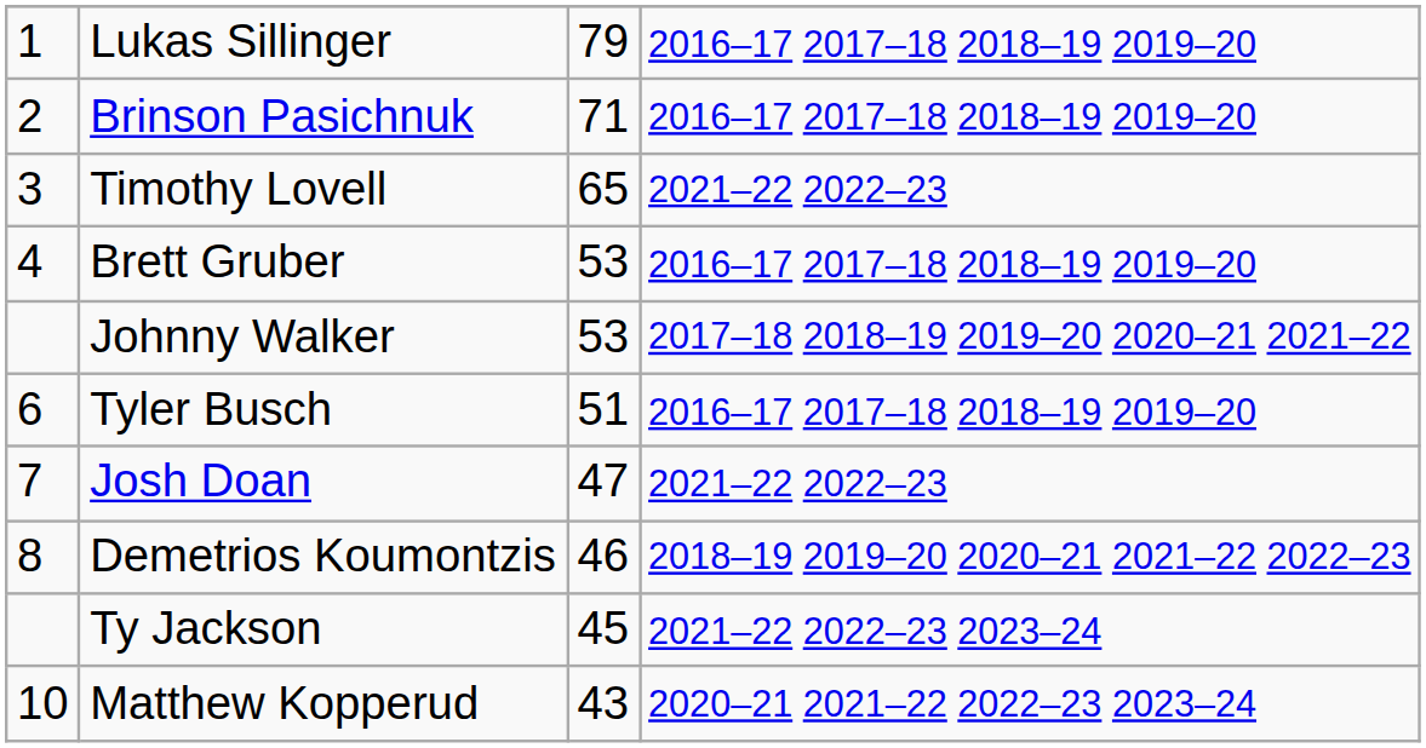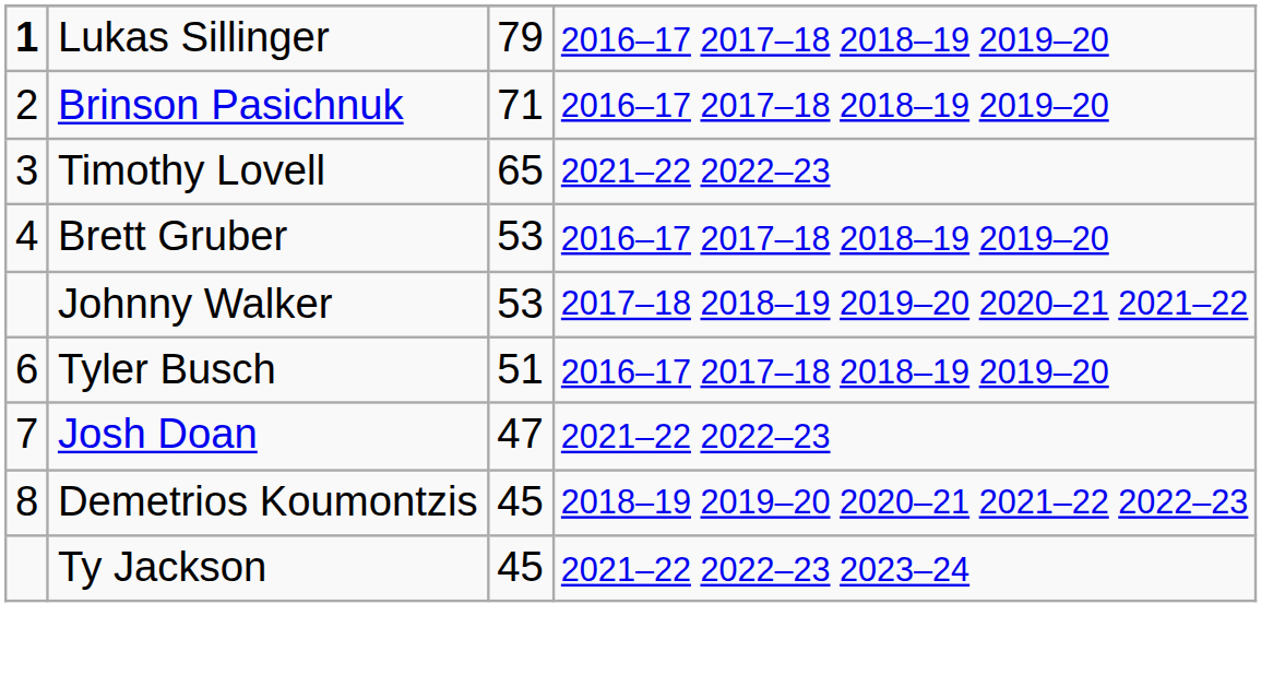 <table class="wikitable">
 <tr>
 </tr>
 <tr>
-<td>1</td>
+<td><strong>1</strong></td>
 <td>Lukas Sillinger</td>
 <td>79</td>
 <td style="font-size:80%;"><a href='#'>2016–17</a> <a href='#'>2017–18</a> <a href='#'>2018–19</a> <a href='#'>2019–20</a></td>
 </tr>
 <tr>
 <td>2</td>
 <td><a href='#'>Brinson Pasichnuk</a></td>
 <td>71</td>
 <td style="font-size:80%;"><a href='#'>2016–17</a> <a href='#'>2017–18</a> <a href='#'>2018–19</a> <a href='#'>2019–20</a></td>
 </tr>
 <tr>
 <td>3</td>
 <td>Timothy Lovell</td>
 <td>65</td>
 <td style="font-size:80%;"><a href='#'>2021–22</a> <a href='#'>2022–23</a></td>
 </tr>
 <tr>
 <td>4</td>
 <td>Brett Gruber</td>
 <td>53</td>
 <td style="font-size:80%;"><a href='#'>2016–17</a> <a href='#'>2017–18</a> <a href='#'>2018–19</a> <a href='#'>2019–20</a></td>
 </tr>
 <tr>
 <td></td>
 <td>Johnny Walker</td>
 <td>53</td>
 <td style="font-size:80%;"><a href='#'>2017–18</a> <a href='#'>2018–19</a> <a href='#'>2019–20</a> <a href='#'>2020–21</a> <a href='#'>2021–22</a></td>
 </tr>
 <tr>
 <td>6</td>
 <td>Tyler Busch</td>
 <td>51</td>
 <td style="font-size:80%;"><a href='#'>2016–17</a> <a href='#'>2017–18</a> <a href='#'>2018–19</a> <a href='#'>2019–20</a></td>
 </tr>
 <tr>
 <td>7</td>
 <td><a href='#'>Josh Doan</a></td>
 <td>47</td>
 <td style="font-size:80%;"><a href='#'>2021–22</a> <a href='#'>2022–23</a></td>
 </tr>
 <tr>
 <td>8</td>
 <td>Demetrios Koumontzis</td>
-<td>46</td>
+<td>45</td>
 <td style="font-size:80%;"><a href='#'>2018–19</a> <a href='#'>2019–20</a> <a href='#'>2020–21</a> <a href='#'>2021–22</a> <a href='#'>2022–23</a></td>
 </tr>
 <tr>
 <td></td>
 <td>Ty Jackson</td>
 <td>45</td>
 <td style="font-size:80%;"><a href='#'>2021–22</a> <a href='#'>2022–23</a> <a href='#'>2023–24</a></td>
 </tr>
-<tr>
-<td>10</td>
-<td>Matthew Kopperud</td>
-<td>43</td>
-<td style="font-size:80%;"><a href='#'>2020–21</a> <a href='#'>2021–22</a> <a href='#'>2022–23</a> <a href='#'>2023–24</a></td>
-</tr>
 </table>
